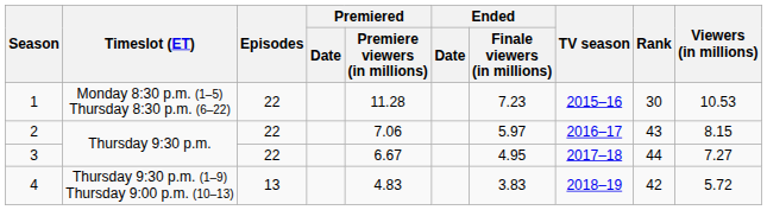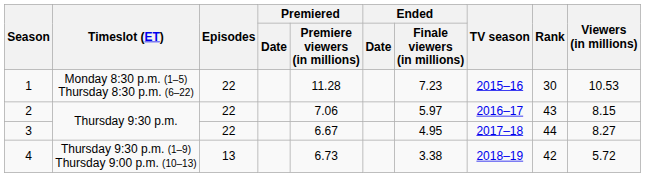 <table class="wikitable plainrowheaders" style="text-align:center;">
 <tr>
 <th scope="col" rowspan="2">Season</th>
 <th scope="col" rowspan="2">Timeslot (<a href='#'>ET</a>)</th>
 <th scope="col" rowspan="2">Episodes</th>
 <th scope="col" colspan="2">Premiered</th>
 <th scope="col" colspan="2">Ended</th>
 <th scope="col" rowspan="2">TV season</th>
 <th scope="col" rowspan="2">Rank</th>
 <th scope="col" rowspan="2">Viewers<br>(in millions)</th>
 </tr>
 <tr>
 <th scope="col">Date</th>
 <th scope="col">Premiere<br>viewers<br>(in millions)</th>
 <th scope="col">Date</th>
 <th scope="col">Finale<br>viewers<br>(in millions)</th>
 </tr>
 <tr>
 <td scope="row">1</td>
 <td>Monday 8:30 p.m. <small>(1–5)</small><br>Thursday 8:30 p.m. <small>(6–22)</small></td>
 <td>22</td>
 <td></td>
 <td>11.28</td>
 <td></td>
 <td>7.23</td>
 <td><a href='#'>2015–16</a></td>
 <td>30</td>
 <td>10.53</td>
 </tr>
 <tr>
 <td scope="row">2</td>
 <td rowspan="2">Thursday 9:30 p.m.</td>
 <td>22</td>
 <td></td>
 <td>7.06</td>
 <td></td>
 <td>5.97</td>
 <td><a href='#'>2016–17</a></td>
 <td>43</td>
 <td>8.15</td>
 </tr>
 <tr>
 <td scope="row">3</td>
 <td>22</td>
 <td></td>
 <td>6.67</td>
 <td></td>
 <td>4.95</td>
 <td><a href='#'>2017–18</a></td>
 <td>44</td>
-<td>7.27</td>
+<td>8.27</td>
 </tr>
 <tr>
 <td scope="row">4</td>
 <td>Thursday 9:30 p.m. <small>(1–9)</small><br>Thursday 9:00 p.m. <small>(10–13)</small></td>
 <td>13</td>
 <td></td>
-<td>4.83</td>
+<td>6.73</td>
 <td></td>
-<td>3.83</td>
+<td>3.38</td>
 <td><a href='#'>2018–19</a></td>
 <td>42</td>
 <td>5.72</td>
 </tr>
 </table>
